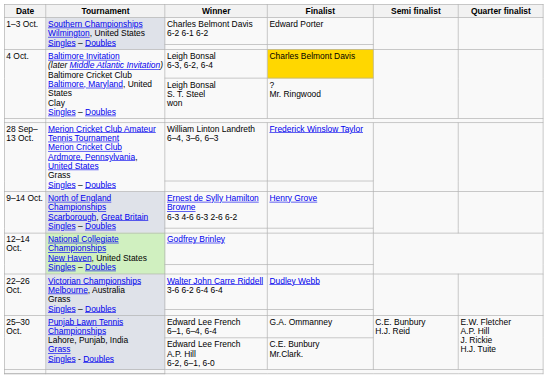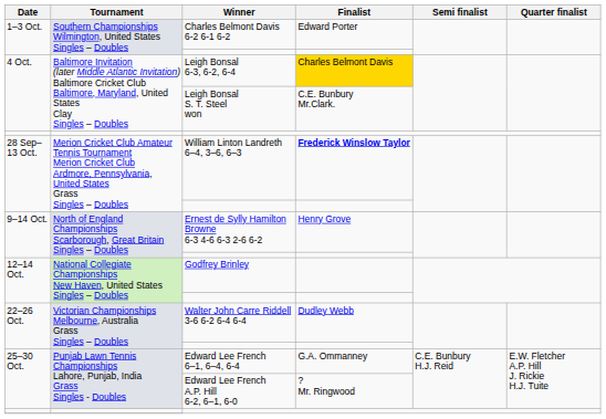 <table class="wikitable" style="font-size:85%;">
 <tr>
 <th width="75">Date</th>
 <th width="230">Tournament</th>
 <th width="210">Winner</th>
 <th width="210">Finalist</th>
 <th width="170">Semi finalist</th>
 <th width="170">Quarter finalist</th>
 </tr>
 <tr valign=top>
 <td rowspan=2>1–3 Oct.</td>
 <td style="background:#dfe2e9" rowspan=2><a href='#'>Southern Championships</a><br><a href='#'>Wilmington</a>, United States<br><a href='#'>Singles</a> – <a href='#'>Doubles</a></td>
 <td> Charles Belmont Davis<br>6-2 6-1 6-2</td>
 <td> Edward Porter</td>
 <td rowspan=2></td>
 <td rowspan=2></td>
 </tr>
 <tr valign=top>
 <td></td>
 <td></td>
 </tr>
 <tr valign=top>
 <td rowspan=2>4 Oct.</td>
 <td rowspan=2><a href='#'>Baltimore Invitation </a><br> <em>(later <a href='#'>Middle Atlantic Invitation</a>)</em><br>Baltimore Cricket Club<br> <a href='#'>Baltimore, Maryland</a>, United States<br>Clay<br><a href='#'>Singles</a> – <a href='#'>Doubles</a></td>
 <td> Leigh Bonsal<br>6-3, 6-2, 6-4</td>
 <td style="background: gold;"> Charles Belmont Davis</td>
 <td rowspan=2></td>
 <td rowspan=2></td>
 </tr>
 <tr valign=top>
 <td> Leigh Bonsal<br> S. T. Steel<br>won</td>
-<td> ?<br> Mr. Ringwood</td>
+<td> C.E. Bunbury<br> Mr.Clark.</td>
 </tr>
 <tr valign=top>
 <td></td>
 <td></td>
 </tr>
 <tr valign=top>
 <td rowspan=2>28 Sep–13 Oct.</td>
 <td rowspan=2><a href='#'>Merion Cricket Club Amateur Tennis Tournament</a><br><a href='#'>Merion Cricket Club</a><br><a href='#'>Ardmore, Pennsylvania</a>, <a href='#'>United States</a><br>Grass<br><a href='#'>Singles</a> – <a href='#'>Doubles</a></td>
 <td> William Linton Landreth<br>6–4, 3–6, 6–3</td>
-<td> <a href='#'>Frederick Winslow Taylor</a></td>
+<td><strong> <a href='#'>Frederick Winslow Taylor</a></strong></td>
 <td rowspan=2></td>
 <td rowspan=2></td>
 </tr>
 <tr valign=top>
 <td></td>
 <td></td>
 </tr>
 <tr valign=top>
 <td rowspan=2>9–14 Oct.</td>
 <td style="background:#dfe2e9" rowspan=2><a href='#'>North of England Championships</a> <br> <a href='#'>Scarborough</a>, <a href='#'>Great Britain</a><br><a href='#'>Singles</a> – <a href='#'>Doubles</a></td>
 <td> <a href='#'>Ernest de Sylly Hamilton Browne</a><br>6-3 4-6 6-3 2-6 6-2</td>
 <td> <a href='#'>Henry Grove</a></td>
 <td rowspan=2></td>
 <td rowspan=2></td>
 </tr>
 <tr valign=top>
 <td></td>
 <td></td>
 </tr>
 <tr valign=top>
 <td rowspan=2>12–14 Oct.</td>
 <td style="background:#d0f0c0" rowspan=2><a href='#'>National Collegiate Championships</a> <br> <a href='#'>New Haven</a>, United States<br><a href='#'>Singles</a> – <a href='#'>Doubles</a></td>
 <td> <a href='#'>Godfrey Brinley</a><br></td>
 <td></td>
 </tr>
 <tr valign=top>
 <td></td>
 <td></td>
 </tr>
 <tr valign=top>
 <td rowspan=2>22–26 Oct.</td>
 <td style="background:#dfe2e9" rowspan=2><a href='#'>Victorian Championships</a> <br> <a href='#'>Melbourne</a>, Australia<br>Grass   <br><a href='#'>Singles</a> – <a href='#'>Doubles</a></td>
 <td> <a href='#'>Walter John Carre Riddell</a><br>3-6 6-2 6-4 6-4</td>
 <td> <a href='#'>Dudley Webb</a></td>
 <td rowspan=2></td>
 <td rowspan=2></td>
 </tr>
 <tr valign=top>
 <td></td>
 <td></td>
 </tr>
 <tr valign=top>
 <td rowspan=2>25–30 Oct.</td>
 <td style="background:#dfe2e9"  rowspan=2><a href='#'>Punjab Lawn Tennis Championships</a><br>Lahore, Punjab, India<br><a href='#'>Grass</a><br><a href='#'>Singles</a> - <a href='#'>Doubles</a></td>
 <td> Edward Lee French<br> 6–1, 6–4, 6-4</td>
 <td> G.A. Ommanney</td>
 <td rowspan=2> C.E. Bunbury <br> H.J. Reid</td>
 <td rowspan=2>  E.W. Fletcher  <br> A.P. Hill <br> J. Rickie  <br> H.J. Tuite</td>
 </tr>
 <tr valign=top>
 <td> Edward Lee French<br> A.P. Hill<br>6-2, 6–1, 6-0</td>
-<td> C.E. Bunbury<br> Mr.Clark.</td>
+<td> ?<br> Mr. Ringwood</td>
 </tr>
 <tr valign=top>
 <td></td>
 <td></td>
 </tr>
 <tr valign=top>
 </tr>
 </table>
